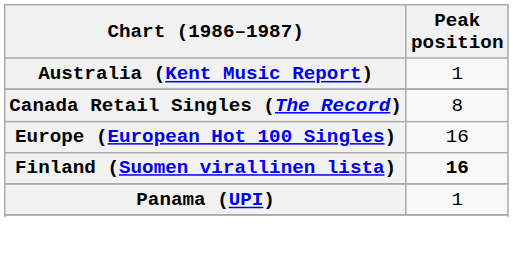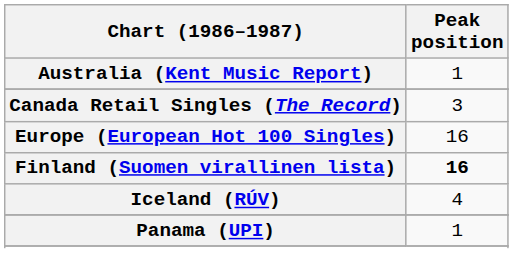 <table class="wikitable sortable plainrowheaders" style="text-align:center">
 <tr>
 <th scope="col">Chart (1986–1987)</th>
 <th scope="col">Peak<br>position</th>
 </tr>
 <tr>
 <th scope="row">Australia (<a href='#'>Kent Music Report</a>)</th>
 <td>1</td>
 </tr>
 <tr>
 </tr>
 <tr>
 </tr>
 <tr>
 </tr>
 <tr>
 </tr>
 <tr>
 <th scope="row">Canada Retail Singles (<a href='#'><em>The Record</em></a>)</th>
-<td>8</td>
+<td>3</td>
 </tr>
 <tr>
 <th scope="row">Europe (<a href='#'>European Hot 100 Singles</a>)</th>
 <td>16</td>
 </tr>
 <tr>
 <th scope="row">Finland (<a href='#'>Suomen virallinen lista</a>)</th>
 <td><strong>16</strong></td>
+</tr>
+<tr>
+<th scope="row">Iceland (<a href='#'>RÚV</a>)</th>
+<td>4</td>
 </tr>
 <tr>
 </tr>
 <tr>
 </tr>
 <tr>
 </tr>
 <tr>
 </tr>
 <tr>
 <th scope="row">Panama (<a href='#'>UPI</a>)</th>
 <td>1</td>
 </tr>
 <tr>
 </tr>
 <tr>
 </tr>
 <tr>
 </tr>
 <tr>
 </tr>
 <tr>
 </tr>
 <tr>
 </tr>
 <tr>
 </tr>
 </table>
